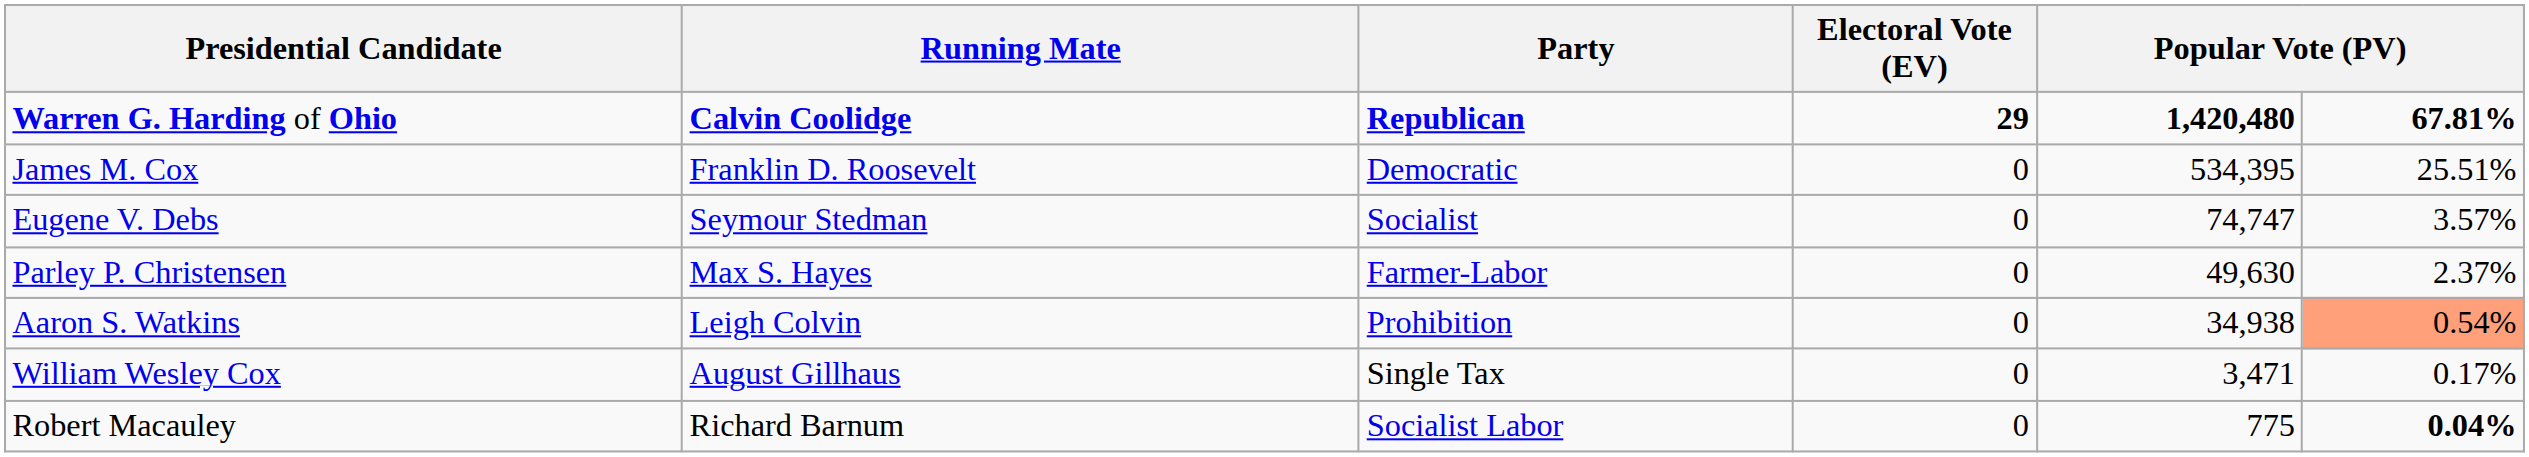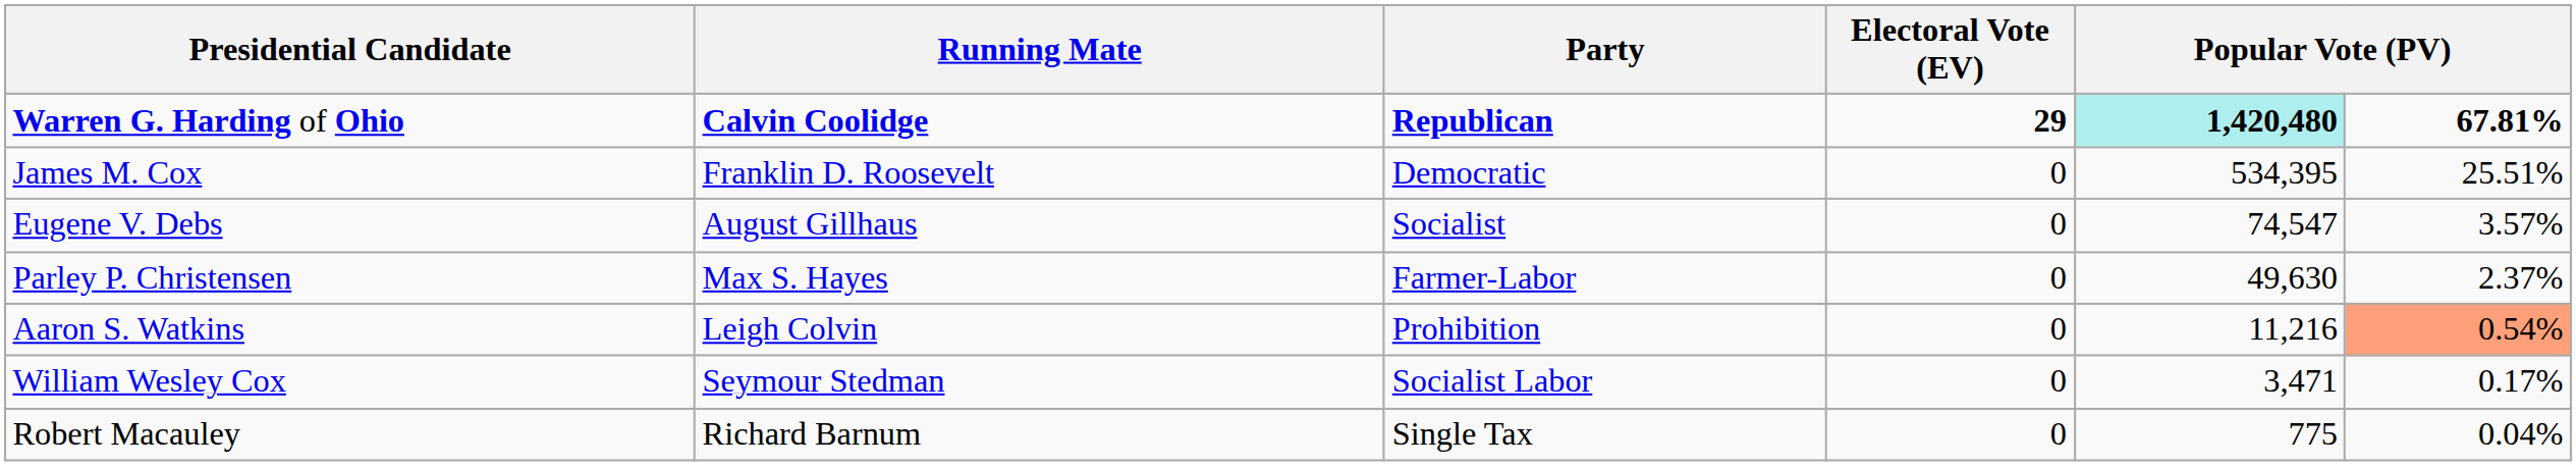 <table class="wikitable">
 <tr>
 <th width="25%">Presidential Candidate</th>
 <th width="25%"><a href='#'>Running Mate</a></th>
 <th width="16%">Party</th>
 <th width="9%">Electoral Vote (EV)</th>
 <th colspan="2" width="18%">Popular Vote (PV)</th>
 </tr>
 <tr>
 <td><strong><a href='#'>Warren G. Harding</a></strong> of <strong><a href='#'>Ohio</a></strong></td>
 <td><strong><a href='#'>Calvin Coolidge</a></strong></td>
 <td><strong><a href='#'>Republican</a></strong></td>
 <td align="right"><strong>29</strong></td>
-<td align="right"><strong>1,420,480</strong></td>
+<td align="right" style="background: paleturquoise;"><strong>1,420,480</strong></td>
 <td align="right"><strong>67.81%</strong></td>
 </tr>
 <tr>
 <td><a href='#'>James M. Cox</a></td>
 <td><a href='#'>Franklin D. Roosevelt</a></td>
 <td><a href='#'>Democratic</a></td>
 <td align="right">0</td>
 <td align="right">534,395</td>
 <td align="right">25.51%</td>
 </tr>
 <tr>
 <td><a href='#'>Eugene V. Debs</a></td>
-<td><a href='#'>Seymour Stedman</a></td>
+<td><a href='#'>August Gillhaus</a></td>
 <td><a href='#'>Socialist</a></td>
 <td align="right">0</td>
-<td align="right">74,747</td>
+<td align="right">74,547</td>
 <td align="right">3.57%</td>
 </tr>
 <tr>
 <td><a href='#'>Parley P. Christensen</a></td>
 <td><a href='#'>Max S. Hayes</a></td>
 <td><a href='#'>Farmer-Labor</a></td>
 <td align="right">0</td>
 <td align="right">49,630</td>
 <td align="right">2.37%</td>
 </tr>
 <tr>
 <td><a href='#'>Aaron S. Watkins</a></td>
 <td><a href='#'>Leigh Colvin</a></td>
 <td><a href='#'>Prohibition</a></td>
 <td align="right">0</td>
-<td align="right">34,938</td>
+<td align="right">11,216</td>
 <td align="right" style="background: lightsalmon;">0.54%</td>
 </tr>
 <tr>
 <td><a href='#'>William Wesley Cox</a></td>
-<td><a href='#'>August Gillhaus</a></td>
-<td>Single Tax</td>
+<td><a href='#'>Seymour Stedman</a></td>
+<td><a href='#'>Socialist Labor</a></td>
 <td align="right">0</td>
 <td align="right">3,471</td>
 <td align="right">0.17%</td>
 </tr>
 <tr>
 <td>Robert Macauley</td>
 <td>Richard Barnum</td>
-<td><a href='#'>Socialist Labor</a></td>
+<td>Single Tax</td>
 <td align="right">0</td>
 <td align="right">775</td>
-<td align="right"><strong>0.04%</strong></td>
+<td align="right">0.04%</td>
 </tr>
 </table>
